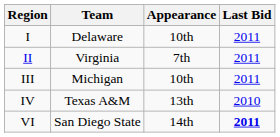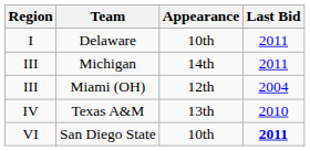 <table class="wikitable sortable" style="text-align:center">
 <tr>
 <th>Region</th>
 <th>Team</th>
 <th>Appearance</th>
 <th>Last Bid</th>
 </tr>
 <tr>
 <td>I</td>
 <td>Delaware</td>
 <td>10th</td>
 <td><a href='#'>2011</a></td>
 </tr>
 <tr>
-<td><a href='#'>II</a></td>
-<td>Virginia</td>
-<td>7th</td>
+<td>III</td>
+<td>Michigan</td>
+<td>14th</td>
 <td><a href='#'>2011</a></td>
 </tr>
 <tr>
 <td>III</td>
-<td>Michigan</td>
-<td>10th</td>
-<td><a href='#'>2011</a></td>
+<td>Miami (OH)</td>
+<td>12th</td>
+<td><a href='#'>2004</a></td>
 </tr>
 <tr>
 <td>IV</td>
 <td>Texas A&M</td>
 <td>13th</td>
 <td><a href='#'>2010</a></td>
 </tr>
 <tr>
 <td>VI</td>
 <td>San Diego State</td>
-<td>14th</td>
+<td>10th</td>
 <td><strong><a href='#'>2011</a></strong></td>
 </tr>
 </table>
